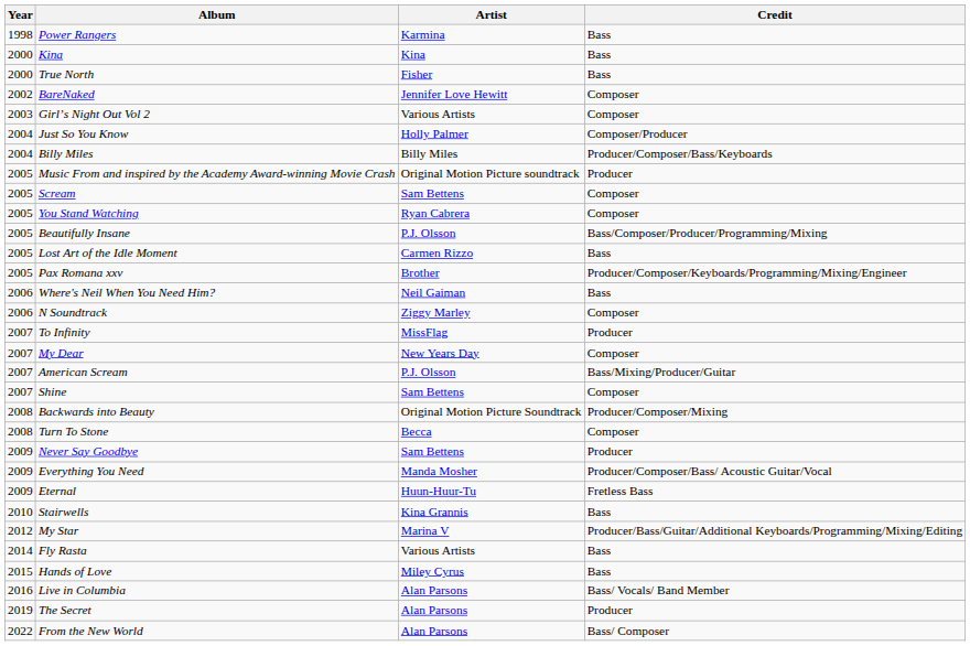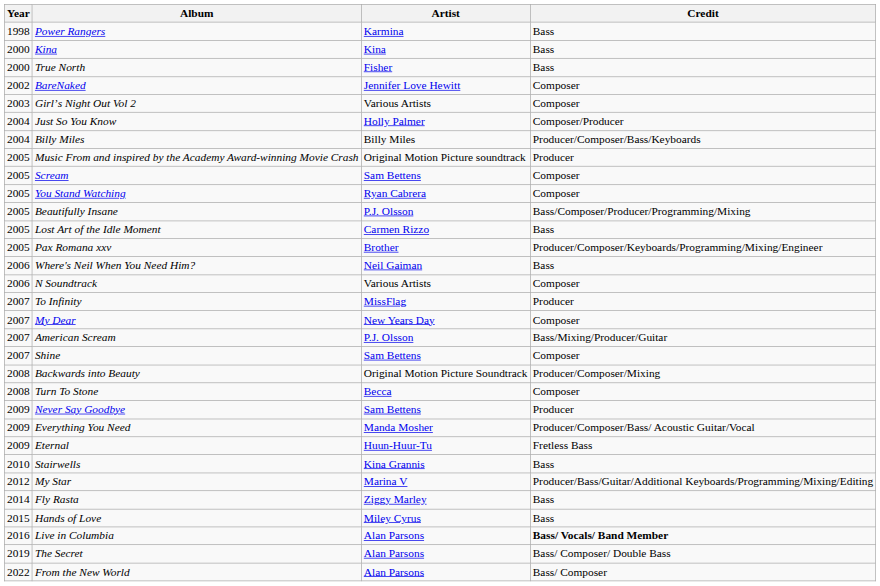 <table class="wikitable sortable">
 <tr>
 <th>Year</th>
 <th>Album</th>
 <th>Artist</th>
 <th>Credit</th>
 </tr>
 <tr>
 <td>1998</td>
 <td><em><a href='#'>Power Rangers</a></em></td>
 <td><a href='#'>Karmina</a></td>
 <td>Bass</td>
 </tr>
 <tr>
 <td>2000</td>
 <td><em><a href='#'>Kina</a></em></td>
 <td><a href='#'>Kina</a></td>
 <td>Bass</td>
 </tr>
 <tr>
 <td>2000</td>
 <td><em>True North</em></td>
 <td><a href='#'>Fisher</a></td>
 <td>Bass</td>
 </tr>
 <tr>
 <td>2002</td>
 <td><em><a href='#'>BareNaked</a></em></td>
 <td><a href='#'>Jennifer Love Hewitt</a></td>
 <td>Composer</td>
 </tr>
 <tr>
 <td>2003</td>
 <td><em>Girlʼs Night Out Vol 2</em></td>
 <td>Various Artists</td>
 <td>Composer</td>
 </tr>
 <tr>
 <td>2004</td>
 <td><em>Just So You Know</em></td>
 <td><a href='#'>Holly Palmer</a></td>
 <td>Composer/Producer</td>
 </tr>
 <tr>
 <td>2004</td>
 <td><em>Billy Miles</em></td>
 <td>Billy Miles</td>
 <td>Producer/Composer/Bass/Keyboards</td>
 </tr>
 <tr>
 <td>2005</td>
 <td><em>Music From and inspired by the Academy Award-winning Movie Crash</em></td>
 <td>Original Motion Picture soundtrack</td>
 <td>Producer</td>
 </tr>
 <tr>
 <td>2005</td>
 <td><em><a href='#'>Scream</a></em></td>
 <td><a href='#'>Sam Bettens</a></td>
 <td>Composer</td>
 </tr>
 <tr>
 <td>2005</td>
 <td><em><a href='#'>You Stand Watching</a></em></td>
 <td><a href='#'>Ryan Cabrera</a></td>
 <td>Composer</td>
 </tr>
 <tr>
 <td>2005</td>
 <td><em> Beautifully Insane</em></td>
 <td><a href='#'>P.J. Olsson</a></td>
 <td>Bass/Composer/Producer/Programming/Mixing</td>
 </tr>
 <tr>
 <td>2005</td>
 <td><em>Lost Art of the Idle Moment</em></td>
 <td><a href='#'>Carmen Rizzo</a></td>
 <td>Bass</td>
 </tr>
 <tr>
 <td>2005</td>
 <td><em> Pax Romana xxv</em></td>
 <td><a href='#'>Brother</a></td>
 <td>Producer/Composer/Keyboards/Programming/Mixing/Engineer</td>
 </tr>
 <tr>
 <td>2006</td>
 <td><em>Where's Neil When You Need Him?</em></td>
 <td><a href='#'>Neil Gaiman</a></td>
 <td>Bass</td>
 </tr>
 <tr>
 <td>2006</td>
 <td><em> N Soundtrack</em></td>
-<td><a href='#'>Ziggy Marley</a></td>
+<td>Various Artists</td>
 <td>Composer</td>
 </tr>
 <tr>
 <td>2007</td>
 <td><em> To Infinity</em></td>
 <td><a href='#'>MissFlag</a></td>
 <td>Producer</td>
 </tr>
 <tr>
 <td>2007</td>
 <td><em><a href='#'>My Dear</a></em></td>
 <td><a href='#'>New Years Day</a></td>
 <td>Composer</td>
 </tr>
 <tr>
 <td>2007</td>
 <td><em> American Scream</em></td>
 <td><a href='#'>P.J. Olsson</a></td>
 <td>Bass/Mixing/Producer/Guitar</td>
 </tr>
 <tr>
 <td>2007</td>
 <td><em>Shine</em></td>
 <td><a href='#'>Sam Bettens</a></td>
 <td>Composer</td>
 </tr>
 <tr>
 <td>2008</td>
 <td><em>Backwards into Beauty</em></td>
 <td>Original Motion Picture Soundtrack</td>
 <td>Producer/Composer/Mixing</td>
 </tr>
 <tr>
 <td>2008</td>
 <td><em> Turn To Stone</em></td>
 <td><a href='#'>Becca</a></td>
 <td>Composer</td>
 </tr>
 <tr>
 <td>2009</td>
 <td><em><a href='#'>Never Say Goodbye</a></em></td>
 <td><a href='#'>Sam Bettens</a></td>
 <td>Producer</td>
 </tr>
 <tr>
 <td>2009</td>
 <td><em> Everything You Need</em></td>
 <td><a href='#'>Manda Mosher</a></td>
 <td>Producer/Composer/Bass/ Acoustic Guitar/Vocal</td>
 </tr>
 <tr>
 <td>2009</td>
 <td><em> Eternal </em></td>
 <td><a href='#'>Huun-Huur-Tu</a></td>
 <td>Fretless Bass</td>
 </tr>
 <tr>
 <td>2010</td>
 <td><em> Stairwells</em></td>
 <td><a href='#'>Kina Grannis</a></td>
 <td>Bass</td>
 </tr>
 <tr>
 <td>2012</td>
 <td><em>My Star</em></td>
 <td><a href='#'>Marina V</a></td>
 <td>Producer/Bass/Guitar/Additional Keyboards/Programming/Mixing/Editing</td>
 </tr>
 <tr>
 <td>2014</td>
 <td><em> Fly Rasta</em></td>
-<td>Various Artists</td>
+<td><a href='#'>Ziggy Marley</a></td>
 <td>Bass</td>
 </tr>
 <tr>
 <td>2015</td>
 <td><em>Hands of Love</em></td>
 <td><a href='#'>Miley Cyrus</a></td>
 <td>Bass</td>
 </tr>
 <tr>
 <td>2016</td>
 <td><em>Live in Columbia</em></td>
 <td><a href='#'>Alan Parsons</a></td>
-<td>Bass/ Vocals/ Band Member</td>
+<td><strong>Bass/ Vocals/ Band Member</strong></td>
 </tr>
 <tr>
 <td>2019</td>
 <td><em>The Secret</em></td>
 <td><a href='#'>Alan Parsons</a></td>
-<td>Producer</td>
+<td>Bass/ Composer/ Double Bass</td>
 </tr>
 <tr>
 <td>2022</td>
 <td><em>From the New World</em></td>
 <td><a href='#'>Alan Parsons</a></td>
 <td>Bass/ Composer</td>
 </tr>
 </table>
